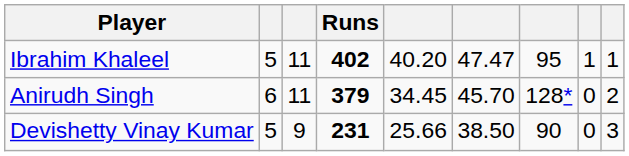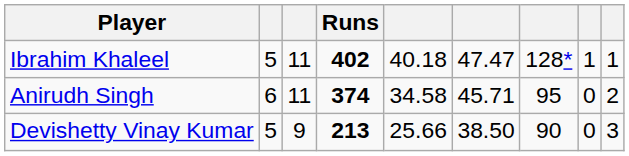 <table class="wikitable sortable" style="text-align: center;">
 <tr>
 <th class="unsortable">Player</th>
 <th></th>
 <th></th>
 <th>Runs</th>
 <th></th>
 <th></th>
 <th></th>
 <th></th>
 <th></th>
 </tr>
 <tr>
 <td style="text-align:left"><a href='#'>Ibrahim Khaleel</a></td>
 <td style="text-align:left">5</td>
 <td>11</td>
 <td><strong>402</strong></td>
-<td>40.20</td>
+<td>40.18</td>
 <td>47.47</td>
-<td>95</td>
+<td>128<a href='#'>*</a></td>
 <td>1</td>
 <td>1</td>
 </tr>
 <tr>
 <td style="text-align:left"><a href='#'>Anirudh Singh</a></td>
 <td style="text-align:left">6</td>
 <td>11</td>
-<td><strong>379</strong></td>
-<td>34.45</td>
-<td>45.70</td>
-<td>128<a href='#'>*</a></td>
+<td><strong>374</strong></td>
+<td>34.58</td>
+<td>45.71</td>
+<td>95</td>
 <td>0</td>
 <td>2</td>
 </tr>
 <tr>
 <td style="text-align:left"><a href='#'>Devishetty Vinay Kumar</a></td>
 <td style="text-align:left">5</td>
 <td>9</td>
-<td><strong>231</strong></td>
+<td><strong>213</strong></td>
 <td>25.66</td>
 <td>38.50</td>
 <td>90</td>
 <td>0</td>
 <td>3</td>
 </tr>
 </table>
